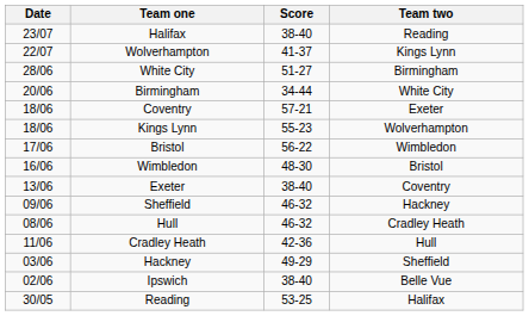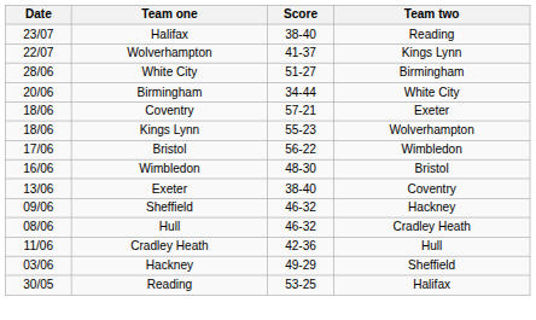 <table class="wikitable" style="text-align: center">
 <tr>
 <th width=80>Date</th>
 <th width=250>Team one</th>
 <th width=80>Score</th>
 <th width=250>Team two</th>
 </tr>
 <tr>
 <td>23/07</td>
 <td>Halifax</td>
 <td>38-40</td>
 <td>Reading</td>
 </tr>
 <tr>
 <td>22/07</td>
 <td>Wolverhampton</td>
 <td>41-37</td>
 <td>Kings Lynn</td>
 </tr>
 <tr>
 <td>28/06</td>
 <td>White City</td>
 <td>51-27</td>
 <td>Birmingham</td>
 </tr>
 <tr>
 <td>20/06</td>
 <td>Birmingham</td>
 <td>34-44</td>
 <td>White City</td>
 </tr>
 <tr>
 <td>18/06</td>
 <td>Coventry</td>
 <td>57-21</td>
 <td>Exeter</td>
 </tr>
 <tr>
 <td>18/06</td>
 <td>Kings Lynn</td>
 <td>55-23</td>
 <td>Wolverhampton</td>
 </tr>
 <tr>
 <td>17/06</td>
 <td>Bristol</td>
 <td>56-22</td>
 <td>Wimbledon</td>
 </tr>
 <tr>
 <td>16/06</td>
 <td>Wimbledon</td>
 <td>48-30</td>
 <td>Bristol</td>
 </tr>
 <tr>
 <td>13/06</td>
 <td>Exeter</td>
 <td>38-40</td>
 <td>Coventry</td>
 </tr>
 <tr>
 <td>09/06</td>
 <td>Sheffield</td>
 <td>46-32</td>
 <td>Hackney</td>
 </tr>
 <tr>
 <td>08/06</td>
 <td>Hull</td>
 <td>46-32</td>
 <td>Cradley Heath</td>
 </tr>
 <tr>
 <td>11/06</td>
 <td>Cradley Heath</td>
 <td>42-36</td>
 <td>Hull</td>
 </tr>
 <tr>
 <td>03/06</td>
 <td>Hackney</td>
 <td>49-29</td>
 <td>Sheffield</td>
 </tr>
 <tr>
-<td>02/06</td>
-<td>Ipswich</td>
-<td>38-40</td>
-<td>Belle Vue</td>
-</tr>
-<tr>
 <td>30/05</td>
 <td>Reading</td>
 <td>53-25</td>
 <td>Halifax</td>
 </tr>
 </table>
